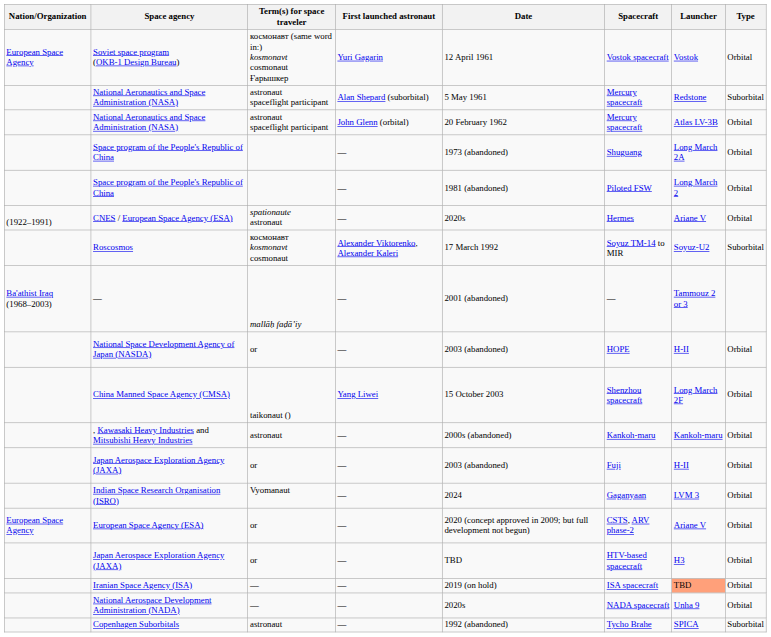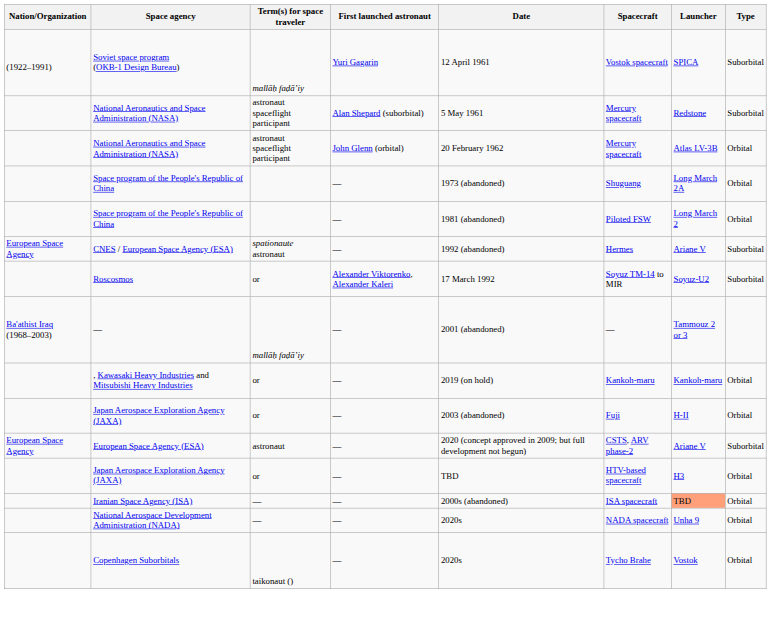 <table class="wikitable" style="margin: 1em 1em 1em 0; font-size: 90%">
 <tr>
 <th>Nation/Organization</th>
 <th>Space agency</th>
 <th>Term(s) for space traveler</th>
 <th>First launched astronaut</th>
 <th>Date</th>
 <th>Spacecraft</th>
 <th>Launcher</th>
 <th>Type</th>
 </tr>
 <tr>
-<td> <a href='#'>European Space Agency</a></td>
+<td><br>(1922–1991)</td>
 <td><a href='#'>Soviet space program</a><br>(<a href='#'>OKB-1 Design Bureau</a>)</td>
-<td>космонавт (same word in:) <br><em>kosmonavt</em><br>cosmonaut<br>Ғарышкер</td>
+<td><br><br><br><br><br><em>mallāḥ faḍāʼiy</em></td>
 <td><a href='#'>Yuri Gagarin</a></td>
 <td>12 April 1961</td>
 <td><a href='#'>Vostok spacecraft</a></td>
-<td><a href='#'>Vostok</a></td>
-<td>Orbital</td>
+<td><a href='#'>SPICA</a></td>
+<td>Suborbital<br></td>
 </tr>
 <tr>
 <td></td>
 <td><a href='#'>National Aeronautics and Space Administration (NASA)</a></td>
 <td>astronaut<br>spaceflight participant</td>
 <td><a href='#'>Alan Shepard</a> (suborbital)</td>
 <td>5 May 1961</td>
 <td><a href='#'>Mercury spacecraft</a></td>
 <td><a href='#'>Redstone</a></td>
 <td>Suborbital</td>
 </tr>
 <tr>
 <td></td>
 <td><a href='#'>National Aeronautics and Space Administration (NASA)</a></td>
 <td>astronaut<br>spaceflight participant</td>
 <td><a href='#'>John Glenn</a> (orbital)</td>
 <td>20 February 1962</td>
 <td><a href='#'>Mercury spacecraft</a></td>
 <td><a href='#'>Atlas LV-3B</a></td>
 <td>Orbital</td>
 </tr>
 <tr>
 <td></td>
 <td><a href='#'>Space program of the People's Republic of China</a></td>
 <td><br><br><br></td>
 <td>—</td>
 <td>1973 (abandoned)</td>
 <td><a href='#'>Shuguang</a></td>
 <td><a href='#'>Long March 2A</a></td>
 <td>Orbital</td>
 </tr>
 <tr>
 <td></td>
 <td><a href='#'>Space program of the People's Republic of China</a></td>
 <td><br><br><br></td>
 <td>—</td>
 <td>1981 (abandoned)</td>
 <td><a href='#'>Piloted FSW</a></td>
 <td><a href='#'>Long March 2</a></td>
 <td>Orbital</td>
 </tr>
 <tr>
-<td><br>(1922–1991)</td>
+<td> <a href='#'>European Space Agency</a></td>
 <td><a href='#'>CNES</a> / <a href='#'>European Space Agency (ESA)</a></td>
 <td><em>spationaute</em> <br>astronaut</td>
 <td>—</td>
-<td>2020s</td>
+<td>1992 (abandoned)</td>
 <td><a href='#'>Hermes</a></td>
 <td><a href='#'>Ariane V</a></td>
-<td>Orbital</td>
+<td>Suborbital<br></td>
 </tr>
 <tr>
 <td></td>
 <td><a href='#'>Roscosmos</a></td>
-<td>космонавт <br><em>kosmonavt</em><br>cosmonaut</td>
+<td><br> or<br> <br> </td>
 <td><a href='#'>Alexander Viktorenko</a>, <a href='#'>Alexander Kaleri</a></td>
 <td>17 March 1992</td>
 <td><a href='#'>Soyuz TM-14</a> to MIR</td>
 <td><a href='#'>Soyuz-U2</a></td>
 <td>Suborbital</td>
 </tr>
 <tr>
 <td> <a href='#'>Ba'athist Iraq</a><br>(1968–2003)</td>
 <td>—</td>
 <td><br><br><br><br><br><em>mallāḥ faḍāʼiy</em></td>
 <td>—</td>
 <td>2001 (abandoned)</td>
 <td>—</td>
 <td><a href='#'>Tammouz 2 or 3</a></td>
 <td></td>
 </tr>
 <tr>
 <td></td>
-<td><a href='#'>National Space Development Agency of Japan (NASDA)</a></td>
+<td>, <a href='#'>Kawasaki Heavy Industries</a> and <a href='#'>Mitsubishi Heavy Industries</a></td>
 <td><br> or<br> <br> </td>
 <td>—</td>
-<td>2003 (abandoned)</td>
-<td><a href='#'>HOPE</a></td>
-<td><a href='#'>H-II</a></td>
-<td>Orbital</td>
-</tr>
-<tr>
-<td></td>
-<td><a href='#'>China Manned Space Agency (CMSA)</a></td>
-<td><br><br><br><br>taikonaut ()</td>
-<td><a href='#'>Yang Liwei</a></td>
-<td>15 October 2003</td>
-<td><a href='#'>Shenzhou spacecraft</a></td>
-<td><a href='#'>Long March 2F</a></td>
-<td>Orbital</td>
-</tr>
-<tr>
-<td></td>
-<td>, <a href='#'>Kawasaki Heavy Industries</a> and <a href='#'>Mitsubishi Heavy Industries</a></td>
-<td>astronaut</td>
-<td>—</td>
-<td>2000s (abandoned)</td>
+<td>2019 (on hold)</td>
 <td><a href='#'>Kankoh-maru</a></td>
 <td><a href='#'>Kankoh-maru</a></td>
 <td>Orbital</td>
 </tr>
 <tr>
 <td></td>
 <td><a href='#'>Japan Aerospace Exploration Agency (JAXA)</a></td>
 <td><br> or<br> <br> </td>
 <td>—</td>
 <td>2003 (abandoned)</td>
 <td><a href='#'>Fuji</a></td>
 <td><a href='#'>H-II</a></td>
 <td>Orbital</td>
 </tr>
 <tr>
-<td></td>
-<td><a href='#'>Indian Space Research Organisation (ISRO)</a></td>
-<td>Vyomanaut <br> </td>
-<td>—</td>
-<td>2024</td>
-<td><a href='#'>Gaganyaan</a></td>
-<td><a href='#'>LVM 3</a></td>
-<td>Orbital<br></td>
-</tr>
-<tr>
 <td> <a href='#'>European Space Agency</a></td>
 <td><a href='#'>European Space Agency (ESA)</a></td>
-<td><br> or<br> <br> </td>
+<td>astronaut</td>
 <td>—</td>
 <td>2020 (concept approved in 2009; but full development not begun)</td>
 <td><a href='#'>CSTS</a>, <a href='#'>ARV phase-2</a></td>
 <td><a href='#'>Ariane V</a></td>
-<td>Orbital</td>
+<td>Suborbital<br></td>
 </tr>
 <tr>
 <td></td>
 <td><a href='#'>Japan Aerospace Exploration Agency (JAXA)</a></td>
 <td><br> or<br> <br> </td>
 <td>—</td>
 <td>TBD</td>
 <td><a href='#'>HTV-based spacecraft</a></td>
 <td><a href='#'>H3</a></td>
 <td>Orbital</td>
 </tr>
 <tr>
 <td></td>
 <td><a href='#'>Iranian Space Agency (ISA)</a></td>
 <td>—</td>
 <td>—</td>
-<td>2019 (on hold)</td>
+<td>2000s (abandoned)</td>
 <td><a href='#'>ISA spacecraft</a></td>
 <td style="background: lightsalmon;">TBD</td>
 <td>Orbital</td>
 </tr>
 <tr>
 <td></td>
 <td><a href='#'>National Aerospace Development Administration (NADA)</a></td>
 <td>—</td>
 <td>—</td>
 <td>2020s</td>
 <td><a href='#'>NADA spacecraft</a></td>
 <td><a href='#'>Unha 9</a></td>
 <td>Orbital</td>
 </tr>
 <tr>
 <td></td>
 <td><a href='#'>Copenhagen Suborbitals</a></td>
-<td>astronaut</td>
+<td><br><br><br><br>taikonaut ()</td>
 <td>—</td>
-<td>1992 (abandoned)</td>
+<td>2020s</td>
 <td><a href='#'>Tycho Brahe</a></td>
-<td><a href='#'>SPICA</a></td>
-<td>Suborbital<br></td>
+<td><a href='#'>Vostok</a></td>
+<td>Orbital</td>
 </tr>
 </table>
